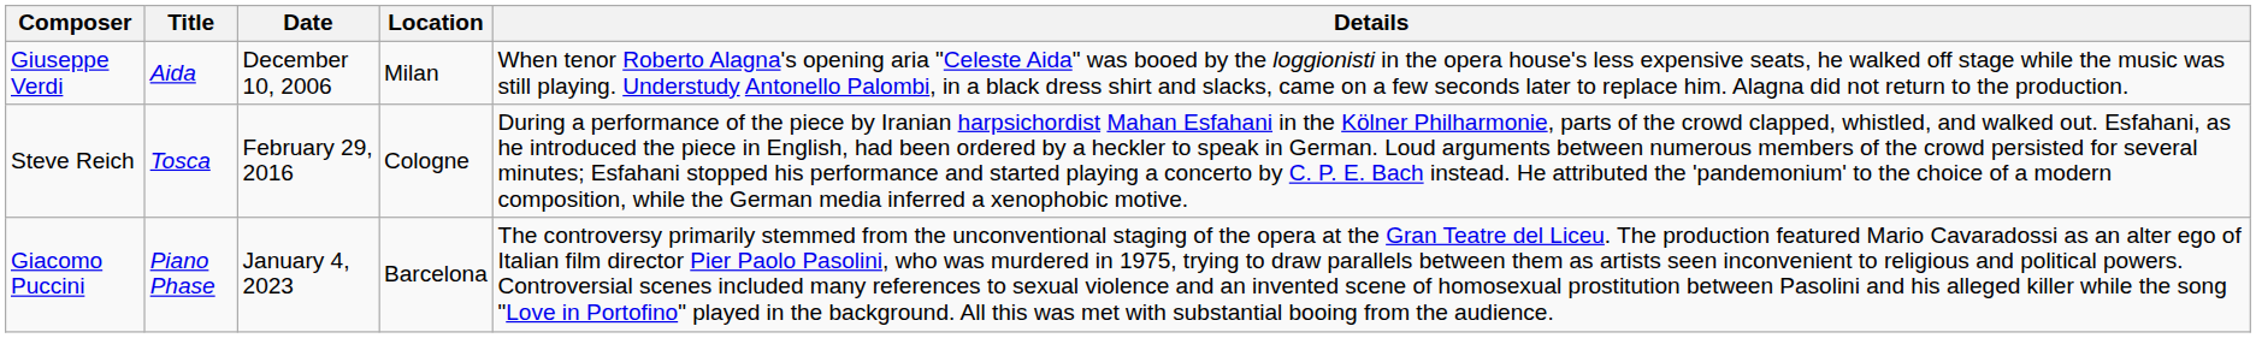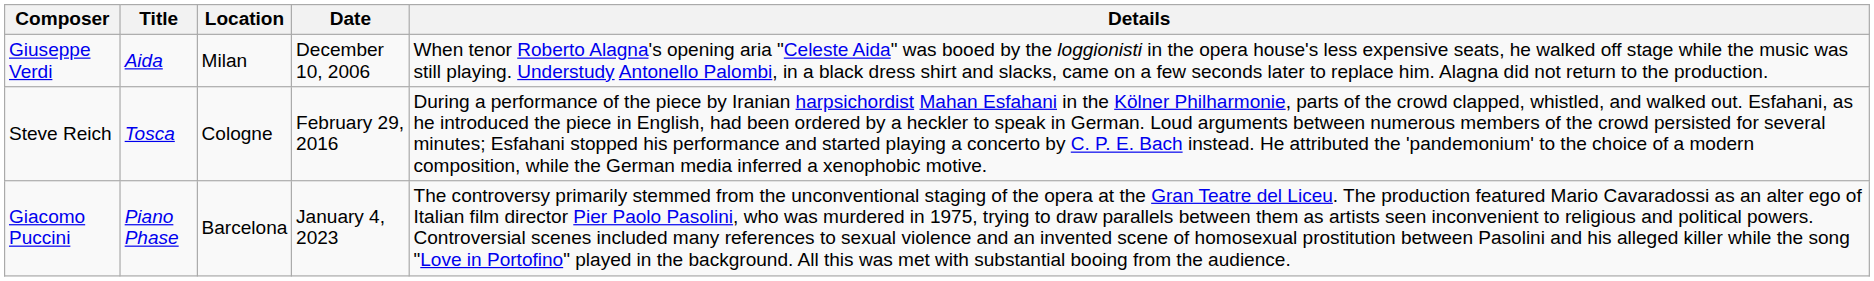 <table class="wikitable">
 <tr>
 <th>Composer</th>
 <th>Title</th>
+<th>Location</th>
 <th>Date</th>
-<th>Location</th>
 <th>Details</th>
 </tr>
 <tr>
 <td><a href='#'>Giuseppe Verdi</a></td>
 <td><em><a href='#'>Aida</a></em></td>
+<td>Milan</td>
 <td>December 10, 2006</td>
-<td>Milan</td>
 <td>When tenor <a href='#'>Roberto Alagna</a>'s opening aria "<a href='#'>Celeste Aida</a>" was booed by the <em>loggionisti</em> in the opera house's less expensive seats, he walked off stage while the music was still playing. <a href='#'>Understudy</a> <a href='#'>Antonello Palombi</a>, in a black dress shirt and slacks, came on a few seconds later to replace him. Alagna did not return to the production.</td>
 </tr>
 <tr>
 <td>Steve Reich</td>
 <td><em><a href='#'>Tosca</a></em></td>
+<td>Cologne</td>
 <td>February 29, 2016</td>
-<td>Cologne</td>
 <td>During a performance of the piece by Iranian <a href='#'>harpsichordist</a> <a href='#'>Mahan Esfahani</a> in the <a href='#'>Kölner Philharmonie</a>, parts of the crowd clapped, whistled, and walked out. Esfahani, as he introduced the piece in English, had been ordered by a heckler to speak in German. Loud arguments between numerous members of the crowd persisted for several minutes; Esfahani stopped his performance and started playing a concerto by <a href='#'>C. P. E. Bach</a> instead. He attributed the 'pandemonium' to the choice of a modern composition, while the German media inferred a xenophobic motive.</td>
 </tr>
 <tr>
 <td><a href='#'>Giacomo Puccini</a></td>
 <td><em><a href='#'>Piano Phase</a></em></td>
+<td>Barcelona</td>
 <td>January 4, 2023</td>
-<td>Barcelona</td>
 <td>The controversy primarily stemmed from the unconventional staging of the opera at the <a href='#'>Gran Teatre del Liceu</a>. The production featured Mario Cavaradossi as an alter ego of Italian film director <a href='#'>Pier Paolo Pasolini</a>, who was murdered in 1975, trying to draw parallels between them as artists seen inconvenient to religious and political powers. Controversial scenes included many references to sexual violence and an invented scene of homosexual prostitution between Pasolini and his alleged killer while the song "<a href='#'>Love in Portofino</a>" played in the background. All this was met with substantial booing from the audience.</td>
 </tr>
 </table>
